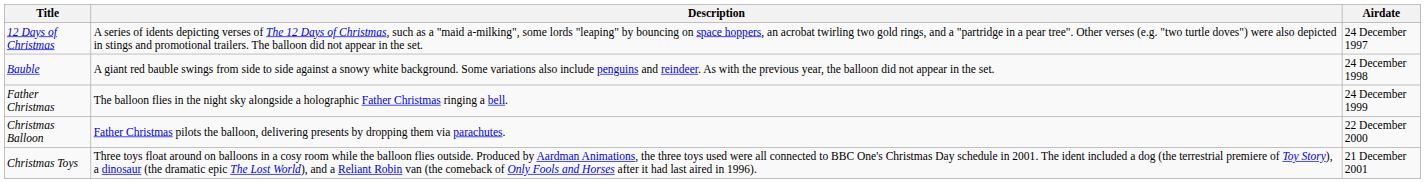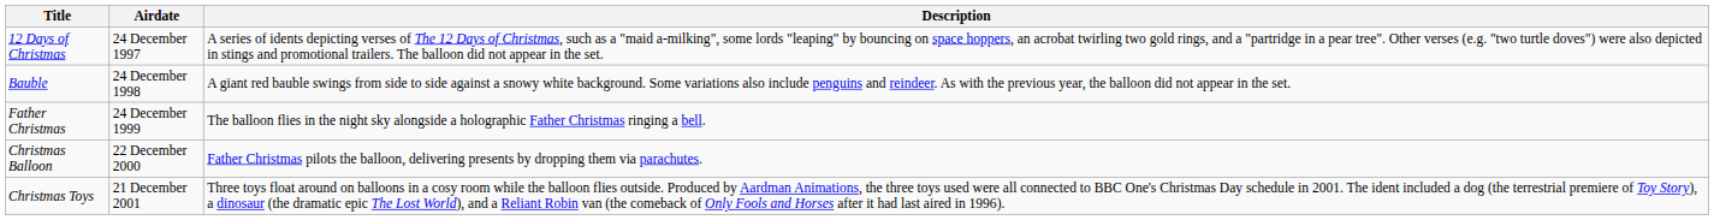 <table class="wikitable">
 <tr>
 <th>Title</th>
+<th>Airdate</th>
 <th>Description</th>
-<th>Airdate</th>
 </tr>
 <tr>
 <td><em><a href='#'>12 Days of Christmas</a></em></td>
+<td>24 December 1997</td>
 <td>A series of idents depicting verses of <a href='#'><em> The 12 Days of Christmas</em></a>, such as a "maid a-milking", some lords "leaping" by bouncing on <a href='#'>space hoppers</a>, an acrobat twirling two gold rings, and a "partridge in a pear tree". Other verses (e.g. "two turtle doves") were also depicted in stings and promotional trailers. The balloon did not appear in the set.</td>
-<td>24 December 1997</td>
 </tr>
 <tr>
 <td><em><a href='#'>Bauble</a></em></td>
+<td>24 December 1998</td>
 <td>A giant red bauble swings from side to side against a snowy white background. Some variations also include <a href='#'>penguins</a> and <a href='#'>reindeer</a>. As with the previous year, the balloon did not appear in the set.</td>
-<td>24 December 1998</td>
 </tr>
 <tr>
 <td><em>Father Christmas</em></td>
+<td>24 December 1999</td>
 <td>The balloon flies in the night sky alongside a holographic <a href='#'>Father Christmas</a> ringing a <a href='#'>bell</a>.</td>
-<td>24 December 1999</td>
 </tr>
 <tr>
 <td><em>Christmas Balloon</em></td>
+<td>22 December 2000</td>
 <td><a href='#'>Father Christmas</a> pilots the balloon, delivering presents by dropping them via <a href='#'>parachutes</a>.</td>
-<td>22 December 2000</td>
 </tr>
 <tr>
 <td><em>Christmas Toys</em></td>
+<td>21 December 2001</td>
 <td>Three toys float around on balloons in a cosy room while the balloon flies outside. Produced by <a href='#'>Aardman Animations</a>, the three toys used were all connected to BBC One's Christmas Day schedule in 2001. The ident included a dog (the terrestrial premiere of <em><a href='#'>Toy Story</a></em>), a <a href='#'>dinosaur</a> (the dramatic epic <em><a href='#'>The Lost World</a></em>), and a <a href='#'>Reliant Robin</a> van (the comeback of <em><a href='#'>Only Fools and Horses</a></em> after it had last aired in 1996).</td>
-<td>21 December 2001</td>
 </tr>
 </table>
